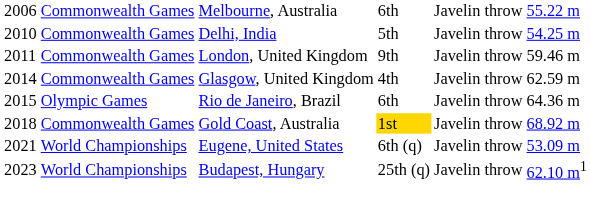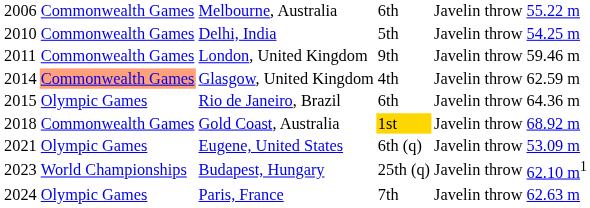 <table>
 <tr>
 <td>2006</td>
 <td><a href='#'>Commonwealth Games</a></td>
 <td><a href='#'>Melbourne</a>, Australia</td>
 <td>6th</td>
 <td>Javelin throw</td>
 <td><a href='#'>55.22 m</a></td>
 </tr>
 <tr>
 <td>2010</td>
 <td><a href='#'>Commonwealth Games</a></td>
 <td><a href='#'>Delhi, India</a></td>
 <td>5th</td>
 <td>Javelin throw</td>
 <td><a href='#'>54.25 m</a></td>
 </tr>
 <tr>
 <td>2011</td>
 <td><a href='#'>Commonwealth Games</a></td>
 <td><a href='#'>London</a>, United Kingdom</td>
 <td>9th</td>
 <td>Javelin throw</td>
 <td>59.46 m</td>
 </tr>
 <tr>
 <td>2014</td>
-<td><a href='#'>Commonwealth Games</a></td>
+<td style="background: lightsalmon;"><a href='#'>Commonwealth Games</a></td>
 <td><a href='#'>Glasgow</a>, United Kingdom</td>
 <td>4th</td>
 <td>Javelin throw</td>
 <td>62.59 m</td>
 </tr>
 <tr>
 <td>2015</td>
 <td><a href='#'>Olympic Games</a></td>
 <td><a href='#'>Rio de Janeiro</a>, Brazil</td>
 <td>6th</td>
 <td>Javelin throw</td>
 <td>64.36 m</td>
 </tr>
 <tr>
 <td>2018</td>
 <td><a href='#'>Commonwealth Games</a></td>
 <td><a href='#'>Gold Coast</a>, Australia</td>
 <td bgcolor=gold>1st</td>
 <td>Javelin throw</td>
 <td><a href='#'>68.92 m</a> </td>
 </tr>
 <tr>
 <td>2021</td>
-<td><a href='#'>World Championships</a></td>
+<td><a href='#'>Olympic Games</a></td>
 <td><a href='#'>Eugene, United States</a></td>
 <td>6th (q)</td>
 <td>Javelin throw</td>
 <td><a href='#'>53.09 m</a></td>
 </tr>
 <tr>
 <td>2023</td>
 <td><a href='#'>World Championships</a></td>
 <td><a href='#'>Budapest, Hungary</a></td>
 <td>25th (q)</td>
 <td>Javelin throw</td>
 <td><a href='#'>62.10 m</a><sup>1</sup></td>
 </tr>
+<tr>
+<td>2024</td>
+<td><a href='#'>Olympic Games</a></td>
+<td><a href='#'>Paris, France</a></td>
+<td>7th</td>
+<td>Javelin throw</td>
+<td><a href='#'>62.63 m</a></td>
+</tr>
 </table>
